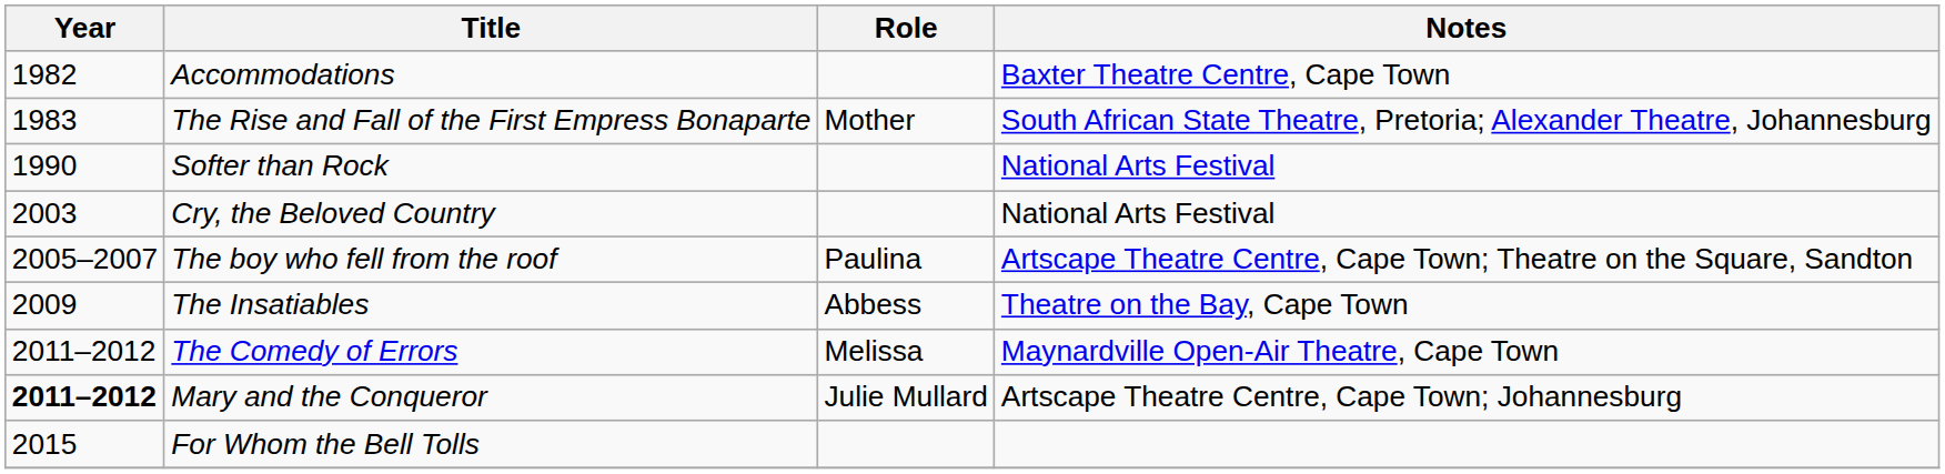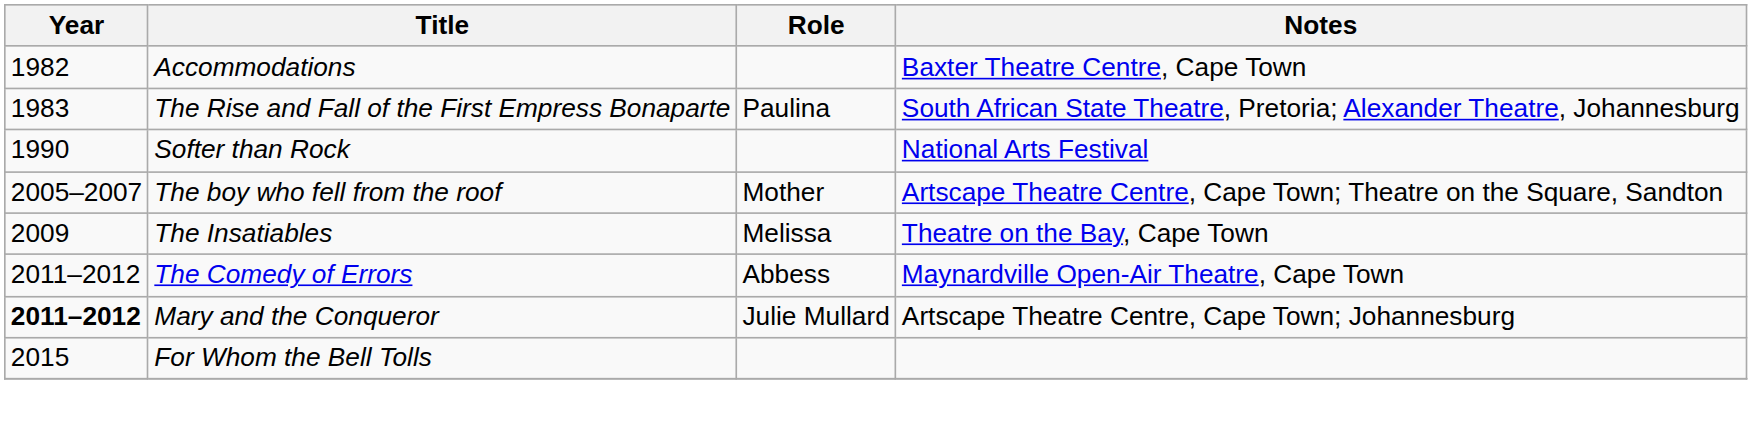 <table class="wikitable sortable">
 <tr>
 <th>Year</th>
 <th>Title</th>
 <th>Role</th>
 <th class="unsortable">Notes</th>
 </tr>
 <tr>
 <td>1982</td>
 <td><em>Accommodations</em></td>
 <td></td>
 <td><a href='#'>Baxter Theatre Centre</a>, Cape Town</td>
 </tr>
 <tr>
 <td>1983</td>
 <td><em>The Rise and Fall of the First Empress Bonaparte</em></td>
-<td>Mother</td>
+<td>Paulina</td>
 <td><a href='#'>South African State Theatre</a>, Pretoria; <a href='#'>Alexander Theatre</a>, Johannesburg</td>
 </tr>
 <tr>
 <td>1990</td>
 <td><em>Softer than Rock</em></td>
 <td></td>
 <td><a href='#'>National Arts Festival</a></td>
 </tr>
 <tr>
-<td>2003</td>
-<td><em>Cry, the Beloved Country</em></td>
-<td></td>
-<td>National Arts Festival</td>
-</tr>
-<tr>
 <td>2005–2007</td>
 <td><em>The boy who fell from the roof</em></td>
-<td>Paulina</td>
+<td>Mother</td>
 <td><a href='#'>Artscape Theatre Centre</a>, Cape Town; Theatre on the Square, Sandton</td>
 </tr>
 <tr>
 <td>2009</td>
 <td><em>The Insatiables</em></td>
-<td>Abbess</td>
+<td>Melissa</td>
 <td><a href='#'>Theatre on the Bay</a>, Cape Town</td>
 </tr>
 <tr>
 <td>2011–2012</td>
 <td><em><a href='#'>The Comedy of Errors</a></em></td>
-<td>Melissa</td>
+<td>Abbess</td>
 <td><a href='#'>Maynardville Open-Air Theatre</a>, Cape Town</td>
 </tr>
 <tr>
 <td><strong>2011–2012</strong></td>
 <td><em>Mary and the Conqueror</em></td>
 <td>Julie Mullard</td>
 <td>Artscape Theatre Centre, Cape Town; Johannesburg</td>
 </tr>
 <tr>
 <td>2015</td>
 <td><em>For Whom the Bell Tolls</em></td>
 <td></td>
 <td></td>
 </tr>
 <tr>
 </tr>
 </table>
